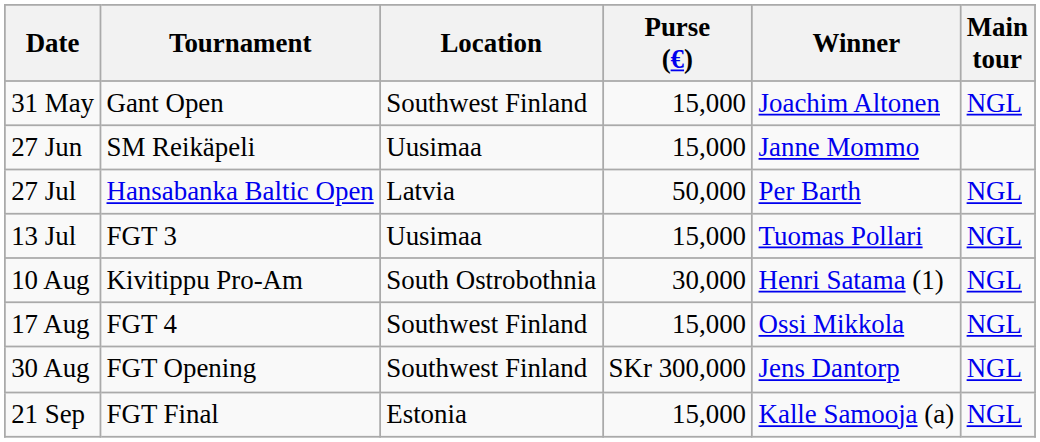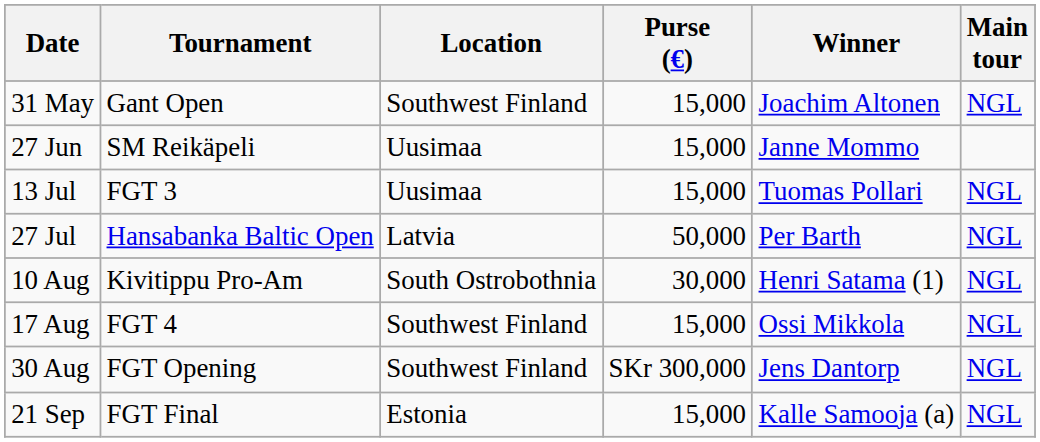 <table class="wikitable" style="font-size:95%;">
 <tr>
 <th>Date</th>
 <th>Tournament</th>
 <th>Location</th>
 <th>Purse<br>(<a href='#'>€</a>)</th>
 <th>Winner</th>
 <th>Main<br>tour</th>
 </tr>
 <tr>
 <td>31 May</td>
 <td>Gant Open</td>
 <td>Southwest Finland</td>
 <td align=right>15,000</td>
 <td> <a href='#'>Joachim Altonen</a></td>
 <td><a href='#'>NGL</a></td>
 </tr>
 <tr>
 <td>27 Jun</td>
 <td>SM Reikäpeli</td>
 <td>Uusimaa</td>
 <td align=right>15,000</td>
 <td> <a href='#'>Janne Mommo</a></td>
 <td></td>
 </tr>
 <tr>
+<td>13 Jul</td>
+<td>FGT 3</td>
+<td>Uusimaa</td>
+<td align=right>15,000</td>
+<td> <a href='#'>Tuomas Pollari</a></td>
+<td><a href='#'>NGL</a></td>
+</tr>
+<tr>
 <td>27 Jul</td>
 <td><a href='#'>Hansabanka Baltic Open</a></td>
 <td>Latvia</td>
 <td align=right>50,000</td>
 <td> <a href='#'>Per Barth</a></td>
-<td><a href='#'>NGL</a></td>
-</tr>
-<tr>
-<td>13 Jul</td>
-<td>FGT 3</td>
-<td>Uusimaa</td>
-<td align=right>15,000</td>
-<td> <a href='#'>Tuomas Pollari</a></td>
 <td><a href='#'>NGL</a></td>
 </tr>
 <tr>
 <td>10 Aug</td>
 <td>Kivitippu Pro-Am</td>
 <td>South Ostrobothnia</td>
 <td align=right>30,000</td>
 <td> <a href='#'>Henri Satama</a> (1)</td>
 <td><a href='#'>NGL</a></td>
 </tr>
 <tr>
 <td>17 Aug</td>
 <td>FGT 4</td>
 <td>Southwest Finland</td>
 <td align=right>15,000</td>
 <td> <a href='#'>Ossi Mikkola</a></td>
 <td><a href='#'>NGL</a></td>
 </tr>
 <tr>
 <td>30 Aug</td>
 <td>FGT Opening</td>
 <td>Southwest Finland</td>
 <td align=right>SKr 300,000</td>
 <td> <a href='#'>Jens Dantorp</a></td>
 <td><a href='#'>NGL</a></td>
 </tr>
 <tr>
 <td>21 Sep</td>
 <td>FGT Final</td>
 <td>Estonia</td>
 <td align=right>15,000</td>
 <td> <a href='#'>Kalle Samooja</a> (a)</td>
 <td><a href='#'>NGL</a></td>
 </tr>
 </table>
